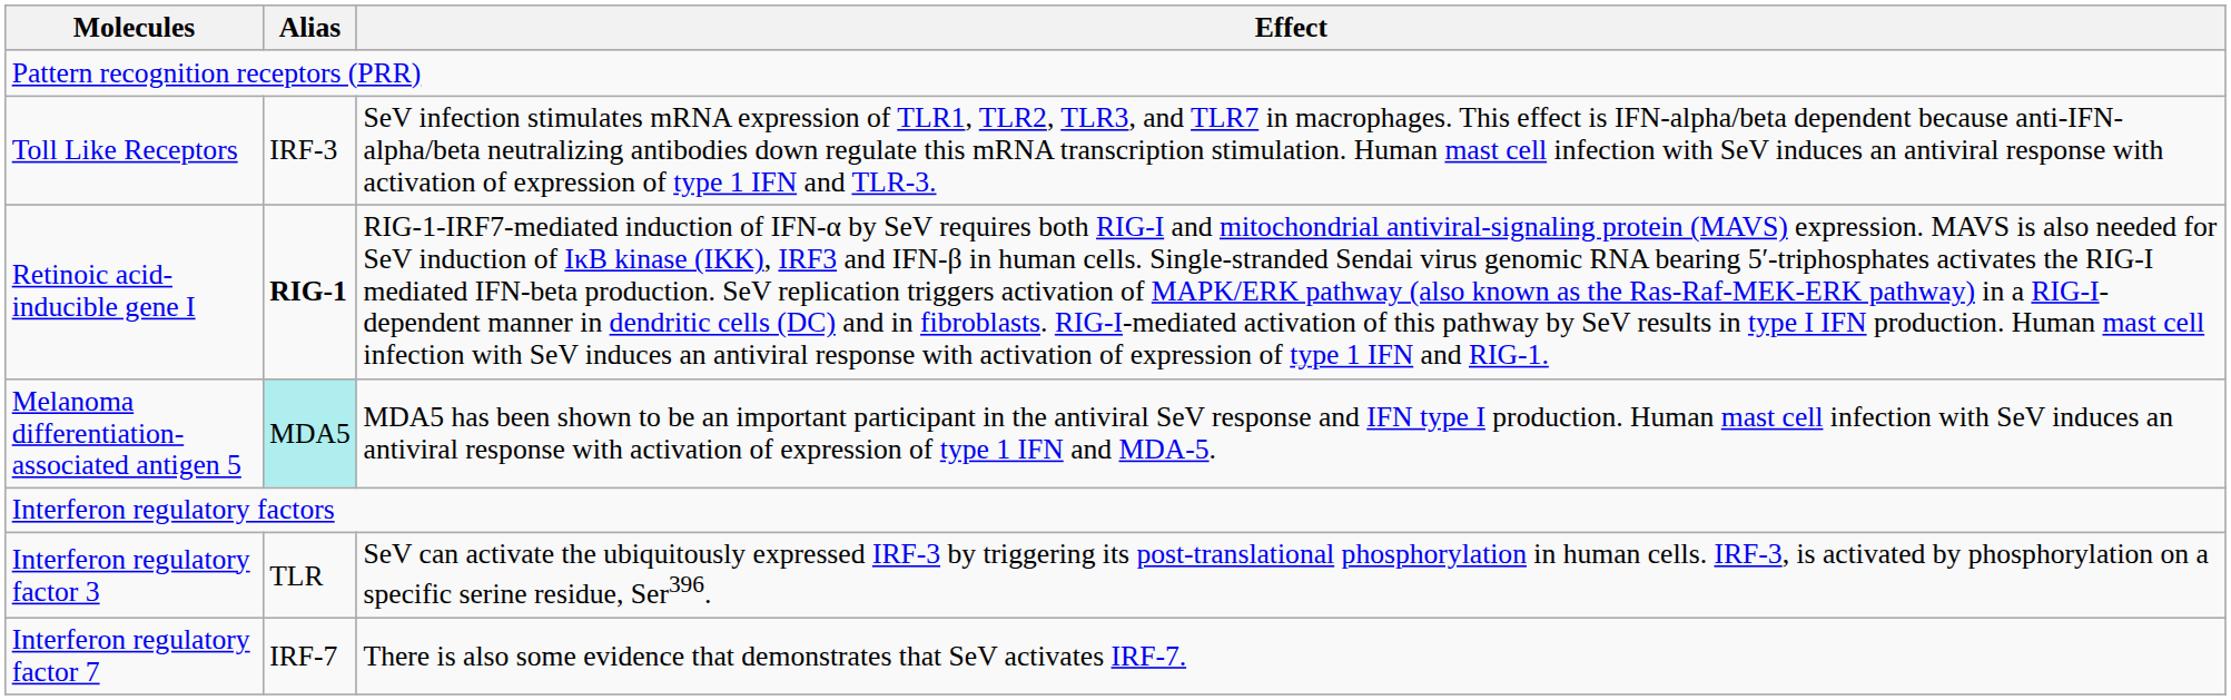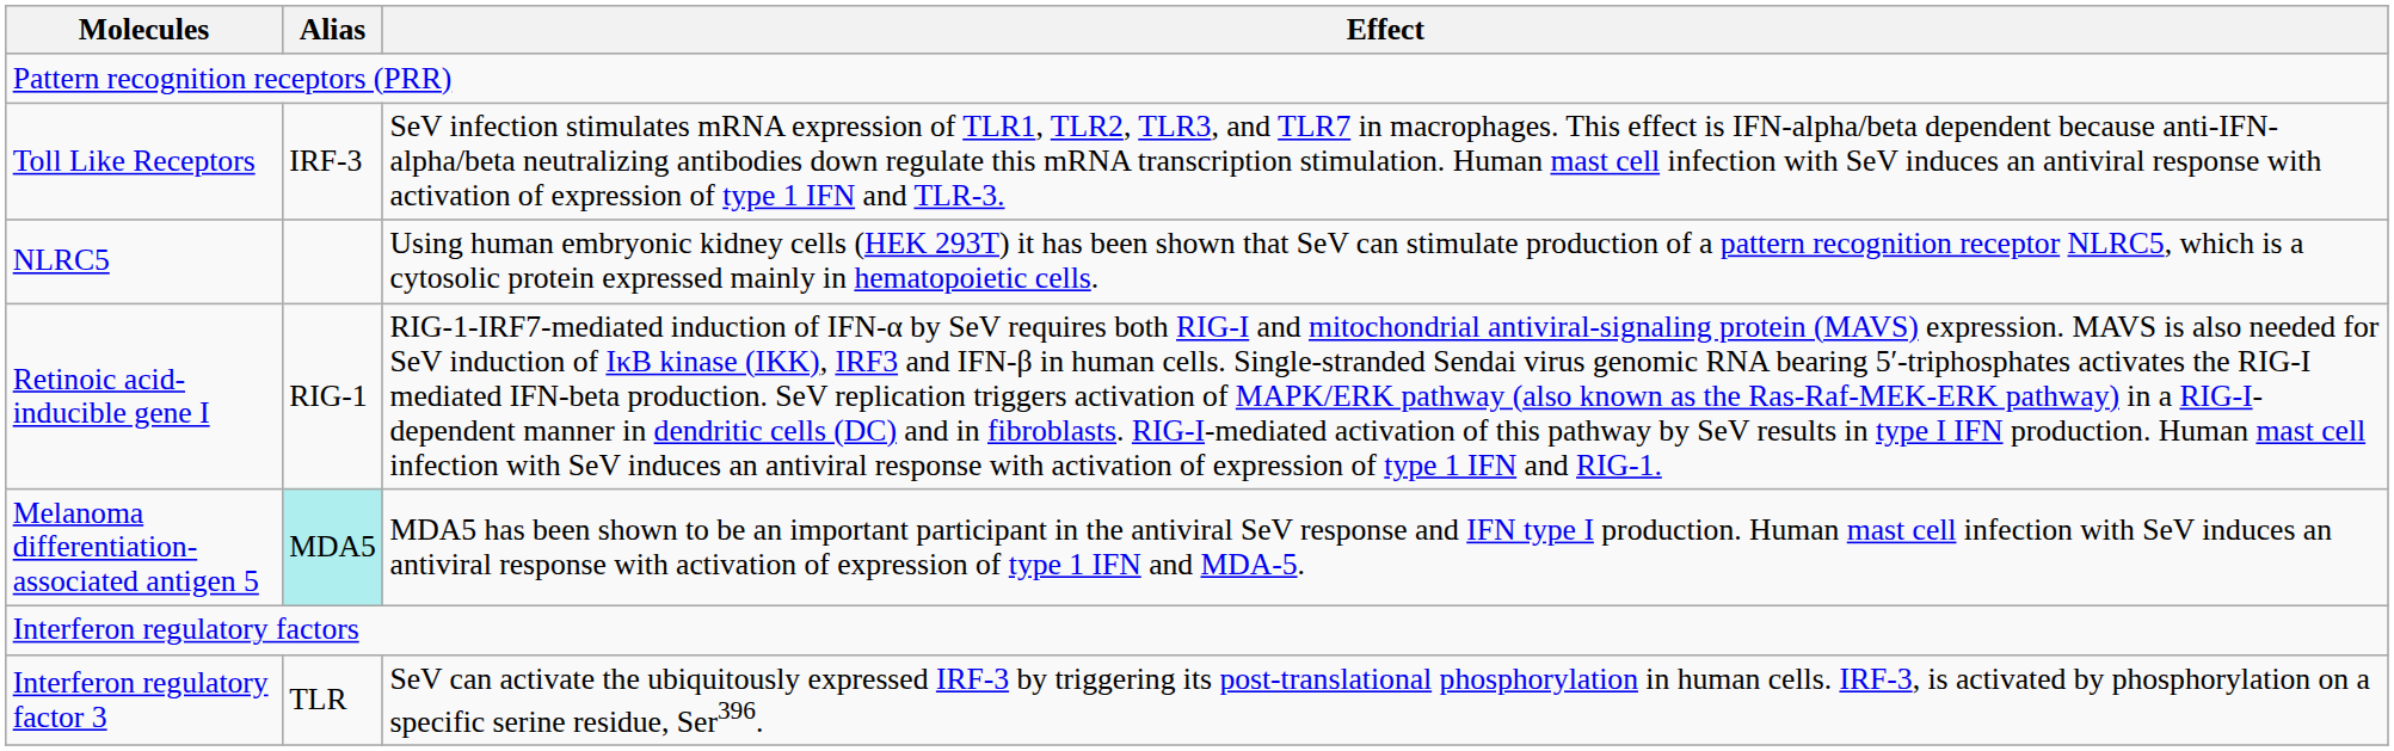 <table class="wikitable">
 <tr>
 <th>Molecules</th>
 <th>Alias</th>
 <th>Effect</th>
 </tr>
 <tr>
 <td colspan="3"><a href='#'>Pattern recognition receptors (PRR)</a></td>
 </tr>
 <tr>
 <td><a href='#'>Toll Like Receptors</a></td>
 <td>IRF-3</td>
 <td>SeV infection stimulates mRNA expression of <a href='#'>TLR1</a>, <a href='#'>TLR2</a>, <a href='#'>TLR3</a>, and <a href='#'>TLR7</a>  in macrophages. This effect is IFN-alpha/beta dependent because anti-IFN-alpha/beta neutralizing antibodies down regulate this mRNA transcription stimulation. Human <a href='#'>mast cell</a> infection with SeV induces an antiviral response with activation of expression of <a href='#'>type 1 IFN</a> and <a href='#'>TLR-3.</a></td>
 </tr>
 <tr>
+<td><a href='#'>NLRC5</a></td>
+<td></td>
+<td>Using human embryonic kidney cells (<a href='#'>HEK 293T</a>) it has been shown that SeV can stimulate production of a <a href='#'>pattern recognition receptor</a> <a href='#'>NLRC5</a>, which is a cytosolic protein expressed mainly in <a href='#'>hematopoietic cells</a>.</td>
+</tr>
+<tr>
 <td><a href='#'>Retinoic acid-inducible gene I</a></td>
-<td><strong>RIG-1</strong></td>
+<td>RIG-1</td>
 <td>RIG-1-IRF7-mediated induction of IFN-α by SeV requires both <a href='#'>RIG-I</a> and <a href='#'>mitochondrial antiviral-signaling protein (MAVS)</a> expression. MAVS is also needed for SeV induction of <a href='#'>IκB kinase (IKK)</a>, <a href='#'>IRF3</a> and IFN-β in human cells. Single-stranded Sendai virus genomic RNA bearing 5′-triphosphates activates the RIG-I mediated IFN-beta production. SeV replication triggers activation of <a href='#'>MAPK/ERK pathway (also known as the Ras-Raf-MEK-ERK pathway)</a> in a <a href='#'>RIG-I</a>-dependent manner in <a href='#'>dendritic cells (DC)</a> and in <a href='#'>fibroblasts</a>. <a href='#'>RIG-I</a>-mediated activation of this pathway by SeV results in <a href='#'>type I IFN</a> production. Human <a href='#'>mast cell</a> infection with SeV induces an antiviral response with activation of expression of <a href='#'>type 1 IFN</a> and <a href='#'>RIG-1.</a></td>
 </tr>
 <tr>
 <td><a href='#'>Melanoma differentiation-associated antigen 5</a></td>
 <td style="background: paleturquoise;">MDA5</td>
 <td>MDA5 has been shown to be an important participant in the antiviral SeV response and <a href='#'>IFN type I</a> production. Human <a href='#'>mast cell</a> infection with SeV induces an antiviral response with activation of expression of <a href='#'>type 1 IFN</a> and <a href='#'>MDA-5</a>.</td>
 </tr>
 <tr>
 <td colspan="3"><a href='#'>Interferon regulatory factors</a></td>
 </tr>
 <tr>
 <td><a href='#'>Interferon regulatory factor 3</a></td>
 <td>TLR</td>
 <td>SeV can activate the ubiquitously expressed <a href='#'>IRF-3</a> by triggering its <a href='#'>post-translational</a> <a href='#'>phosphorylation</a> in human cells. <a href='#'>IRF-3</a>, is activated by phosphorylation on a specific serine residue, Ser<sup>396</sup>.</td>
 </tr>
-<tr>
-<td><a href='#'>Interferon regulatory factor 7</a></td>
-<td>IRF-7</td>
-<td>There is also some evidence that demonstrates that SeV activates <a href='#'>IRF-7.</a></td>
-</tr>
 </table>
